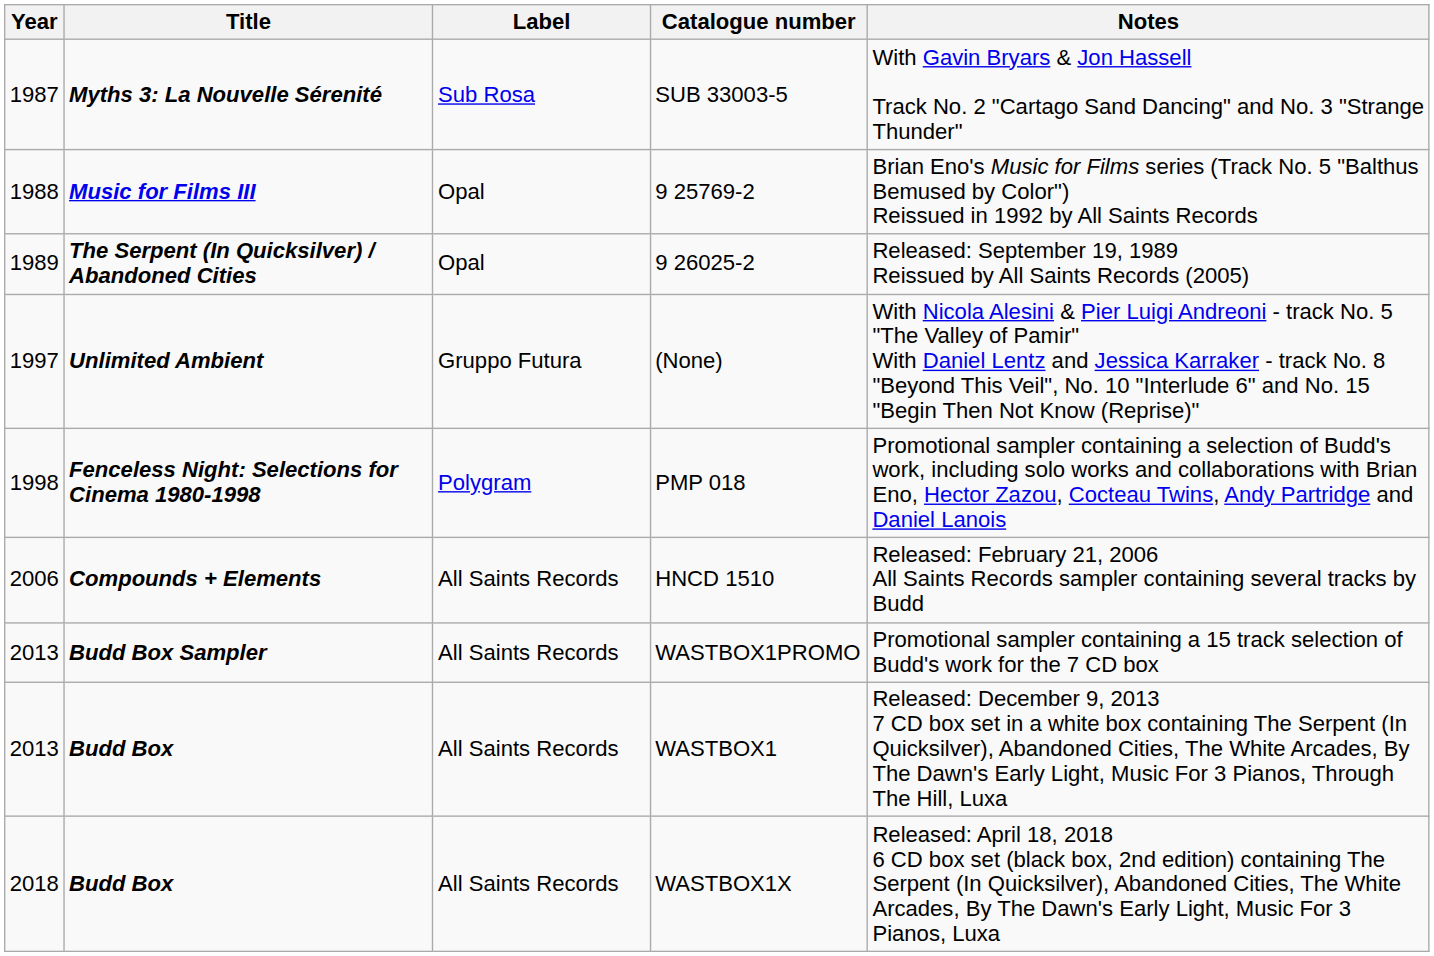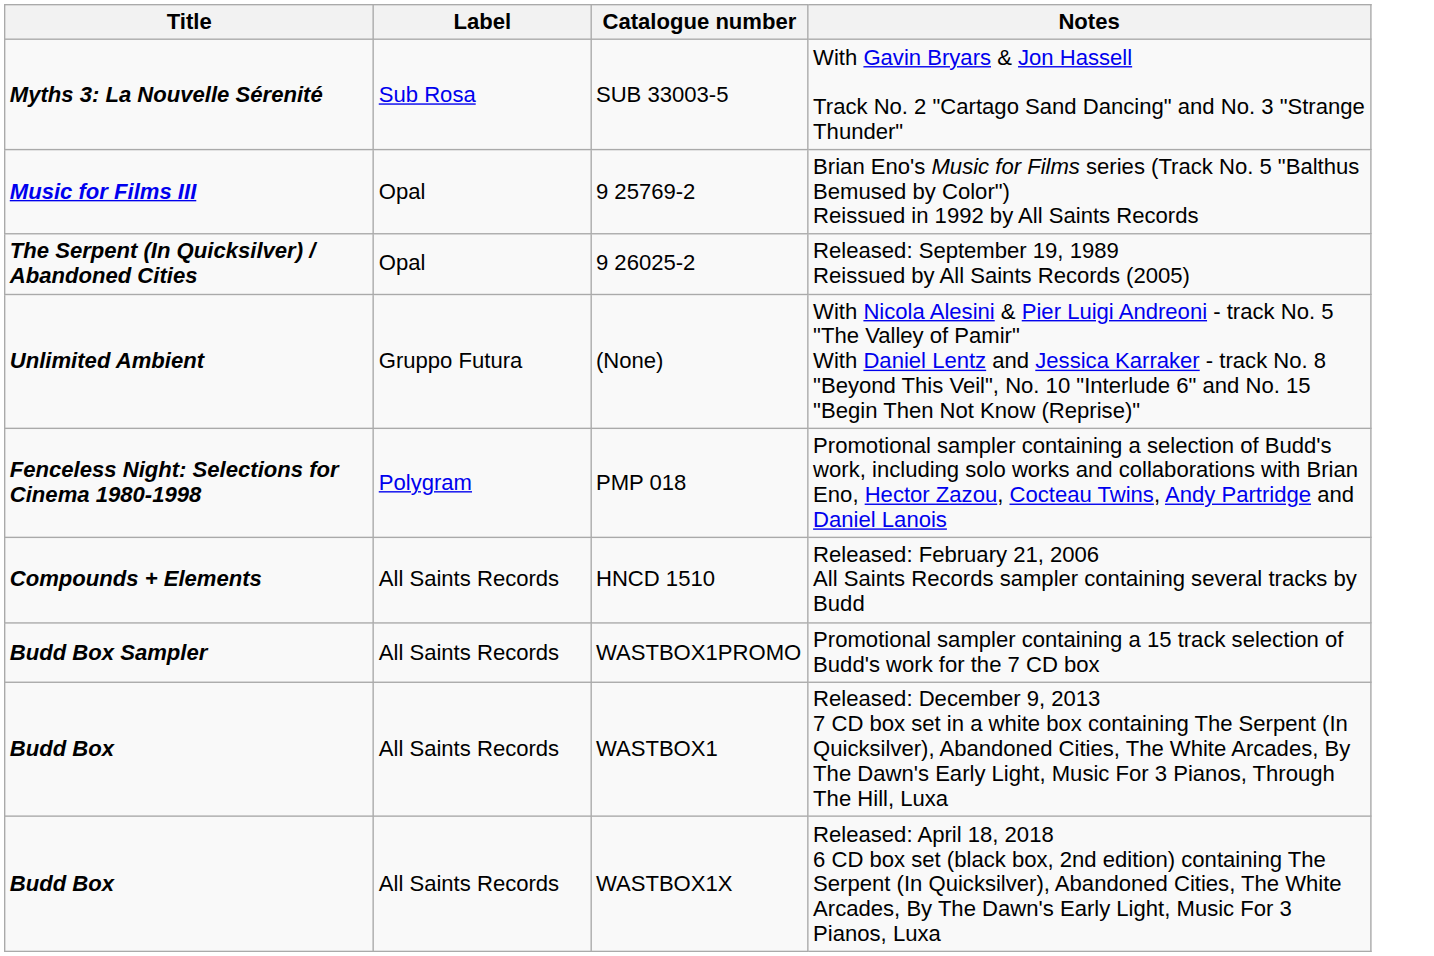 <table class="wikitable">
 <tr>
-<th width="35">Year</th>
 <th width="260">Title</th>
 <th width="150">Label</th>
 <th width="150">Catalogue number</th>
 <th width="400">Notes</th>
 </tr>
 <tr>
-<td align="center">1987</td>
 <td><strong><em>Myths 3: La Nouvelle Sérenité</em></strong></td>
 <td><a href='#'>Sub Rosa</a></td>
 <td>SUB 33003-5</td>
 <td>With <a href='#'>Gavin Bryars</a> & <a href='#'>Jon Hassell</a><br><br>Track No. 2 "Cartago Sand Dancing" and No. 3 "Strange Thunder"</td>
 </tr>
 <tr>
-<td align="center">1988</td>
 <td><strong><em><a href='#'>Music for Films III</a></em></strong></td>
 <td>Opal</td>
 <td>9 25769-2</td>
 <td>Brian Eno's <em>Music for Films</em> series (Track No. 5 "Balthus Bemused by Color")<br>Reissued in 1992 by All Saints Records</td>
 </tr>
 <tr>
-<td align="center">1989</td>
 <td><strong><em>The Serpent (In Quicksilver) / Abandoned Cities</em></strong></td>
 <td>Opal</td>
 <td>9 26025-2</td>
 <td>Released: September 19, 1989<br>Reissued by All Saints Records (2005)</td>
 </tr>
 <tr>
-<td align="center">1997</td>
 <td><strong><em>Unlimited Ambient</em></strong></td>
 <td>Gruppo Futura</td>
 <td>(None)</td>
 <td>With <a href='#'>Nicola Alesini</a> & <a href='#'>Pier Luigi Andreoni</a> - track No. 5 "The Valley of Pamir" <br>With <a href='#'>Daniel Lentz</a> and <a href='#'>Jessica Karraker</a> - track No. 8 "Beyond This Veil", No. 10 "Interlude 6" and No. 15 "Begin Then Not Know (Reprise)"</td>
 </tr>
 <tr>
-<td align="center">1998</td>
 <td><strong><em>Fenceless Night: Selections for Cinema 1980-1998</em></strong></td>
 <td><a href='#'>Polygram</a></td>
 <td>PMP 018</td>
 <td>Promotional sampler containing a selection of Budd's work, including solo works and collaborations with Brian Eno, <a href='#'>Hector Zazou</a>, <a href='#'>Cocteau Twins</a>, <a href='#'>Andy Partridge</a> and <a href='#'>Daniel Lanois</a></td>
 </tr>
 <tr>
-<td align="center">2006</td>
 <td><strong><em>Compounds + Elements</em></strong></td>
 <td>All Saints Records</td>
 <td>HNCD 1510</td>
 <td>Released: February 21, 2006<br>All Saints Records sampler containing several tracks by Budd</td>
 </tr>
 <tr>
-<td align="center">2013</td>
 <td><strong><em>Budd Box Sampler</em></strong></td>
 <td>All Saints Records</td>
 <td>WASTBOX1PROMO</td>
 <td>Promotional sampler containing a 15 track selection of Budd's work for the 7 CD box</td>
 </tr>
 <tr>
-<td align="center">2013</td>
 <td><strong><em>Budd Box</em></strong></td>
 <td>All Saints Records</td>
 <td>WASTBOX1</td>
 <td>Released: December 9, 2013<br>7 CD box set in a white box containing The Serpent (In Quicksilver), Abandoned Cities, The White Arcades, By The Dawn's Early Light, Music For 3 Pianos, Through The Hill, Luxa</td>
 </tr>
 <tr>
-<td align="center">2018</td>
 <td><strong><em>Budd Box</em></strong></td>
 <td>All Saints Records</td>
 <td>WASTBOX1X</td>
 <td>Released: April 18, 2018<br>6 CD box set (black box, 2nd edition) containing The Serpent (In Quicksilver), Abandoned Cities, The White Arcades, By The Dawn's Early Light, Music For 3 Pianos, Luxa</td>
 </tr>
 </table>
